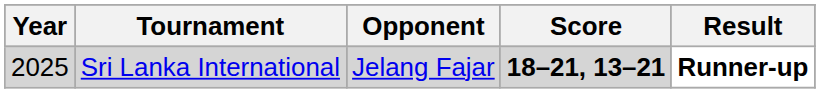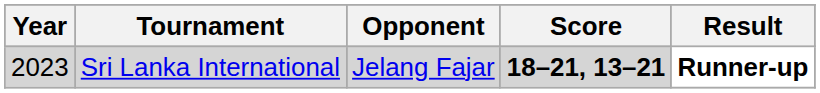 <table class="sortable wikitable" style="font-size: 90%;">
 <tr>
 <th>Year</th>
 <th>Tournament</th>
 <th>Opponent</th>
 <th>Score</th>
 <th>Result</th>
 </tr>
 <tr style="background:#D5D5D5">
-<td align="center">2025</td>
+<td align="center">2023</td>
 <td align="left"><a href='#'>Sri Lanka International</a></td>
 <td align="left"> <a href='#'>Jelang Fajar</a></td>
 <td align="left"><strong>18–21, 13–21</strong></td>
 <td style="text-align:left; background:white"> <strong>Runner-up</strong></td>
 </tr>
 </table>
